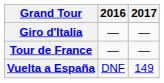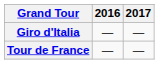 <table class="wikitable plainrowheaders">
 <tr>
 <th scope="col"><a href='#'>Grand Tour</a></th>
 <th scope="col">2016</th>
 <th scope="col">2017</th>
 </tr>
 <tr style="text-align:center;">
 <th scope="row"> <a href='#'>Giro d'Italia</a></th>
 <td>—</td>
 <td>—</td>
 </tr>
 <tr style="text-align:center;">
 <th scope="row"> <a href='#'>Tour de France</a></th>
 <td>—</td>
 <td>—</td>
 </tr>
-<tr style="text-align:center;">
-<th scope="row"> <a href='#'>Vuelta a España</a></th>
-<td><a href='#'>DNF</a></td>
-<td><a href='#'>149</a></td>
-</tr>
 </table>
